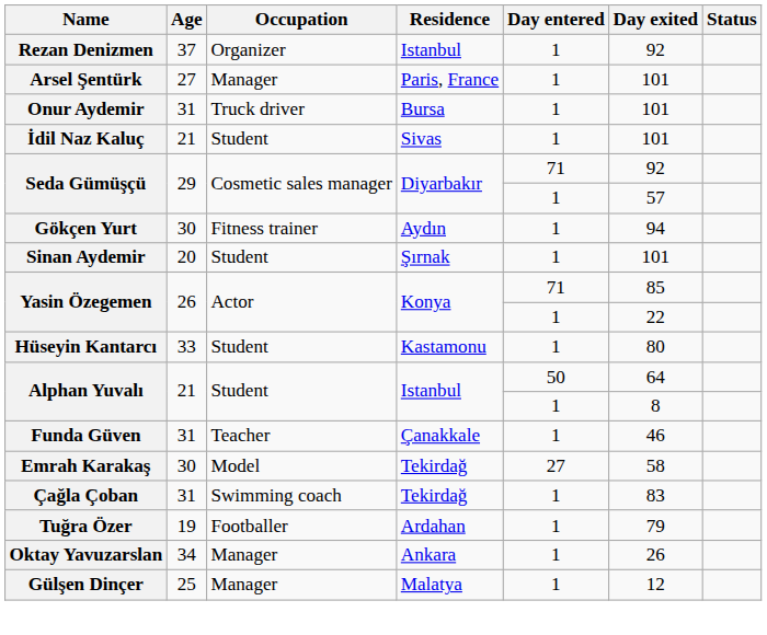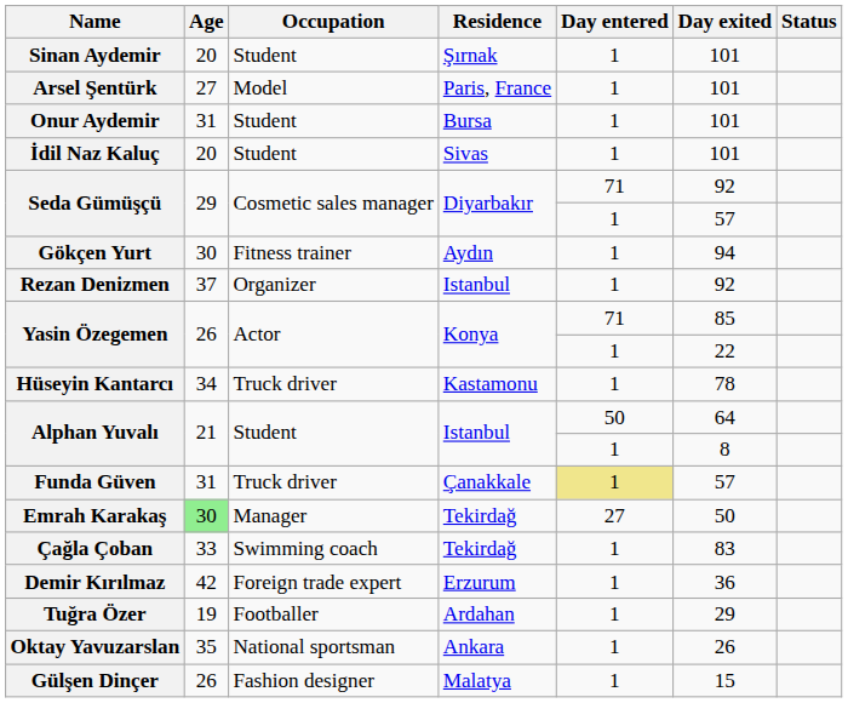 <table class="wikitable sortable" style="text-align:center;">
 <tr>
 <th>Name</th>
 <th>Age</th>
 <th>Occupation</th>
 <th>Residence</th>
 <th>Day entered</th>
 <th>Day exited</th>
 <th>Status</th>
 </tr>
 <tr>
-<th>Rezan Denizmen</th>
-<td>37</td>
-<td align=left>Organizer</td>
-<td align=left><a href='#'>Istanbul</a></td>
+<th>Sinan Aydemir</th>
+<td>20</td>
+<td align=left>Student</td>
+<td align=left><a href='#'>Şırnak</a></td>
 <td>1</td>
-<td>92</td>
+<td>101</td>
 <td></td>
 </tr>
 <tr>
 <th>Arsel Şentürk</th>
 <td>27</td>
-<td align=left>Manager</td>
+<td align=left>Model</td>
 <td align=left><a href='#'>Paris</a>, <a href='#'>France</a></td>
 <td>1</td>
 <td>101</td>
 <td></td>
 </tr>
 <tr>
 <th>Onur Aydemir</th>
 <td>31</td>
-<td align=left>Truck driver</td>
+<td align=left>Student</td>
 <td align=left><a href='#'>Bursa</a></td>
 <td>1</td>
 <td>101</td>
 <td></td>
 </tr>
 <tr>
 <th>İdil Naz Kaluç</th>
-<td>21</td>
+<td>20</td>
 <td align=left>Student</td>
 <td align=left><a href='#'>Sivas</a></td>
 <td>1</td>
 <td>101</td>
 <td></td>
 </tr>
 <tr>
 <th rowspan="2">Seda Gümüşçü</th>
 <td rowspan="2">29</td>
 <td rowspan="2" align=left>Cosmetic sales manager</td>
 <td rowspan="2" align=left><a href='#'>Diyarbakır</a></td>
 <td>71</td>
 <td>92</td>
 <td></td>
 </tr>
 <tr>
 <td>1</td>
 <td>57</td>
 <td></td>
 </tr>
 <tr>
 <th>Gökçen Yurt</th>
 <td>30</td>
 <td align=left>Fitness trainer</td>
 <td align=left><a href='#'>Aydın</a></td>
 <td>1</td>
 <td>94</td>
 <td></td>
 </tr>
 <tr>
-<th>Sinan Aydemir</th>
-<td>20</td>
-<td align=left>Student</td>
-<td align=left><a href='#'>Şırnak</a></td>
+<th>Rezan Denizmen</th>
+<td>37</td>
+<td align=left>Organizer</td>
+<td align=left><a href='#'>Istanbul</a></td>
 <td>1</td>
-<td>101</td>
+<td>92</td>
 <td></td>
 </tr>
 <tr>
 <th rowspan="2">Yasin Özegemen</th>
 <td rowspan="2">26</td>
 <td rowspan="2" align=left>Actor</td>
 <td rowspan="2" align=left><a href='#'>Konya</a></td>
 <td>71</td>
 <td>85</td>
 <td></td>
 </tr>
 <tr>
 <td>1</td>
 <td>22</td>
 <td></td>
 </tr>
 <tr>
 <th>Hüseyin Kantarcı</th>
-<td>33</td>
-<td align=left>Student</td>
+<td>34</td>
+<td align=left>Truck driver</td>
 <td align=left><a href='#'>Kastamonu</a></td>
 <td>1</td>
-<td>80</td>
+<td>78</td>
 <td></td>
 </tr>
 <tr>
 <th rowspan="2">Alphan Yuvalı</th>
 <td rowspan="2">21</td>
 <td rowspan="2" align=left>Student</td>
 <td rowspan="2" align=left><a href='#'>Istanbul</a></td>
 <td>50</td>
 <td>64</td>
 <td></td>
 </tr>
 <tr>
 <td>1</td>
 <td>8</td>
 <td></td>
 </tr>
 <tr>
 <th>Funda Güven</th>
 <td>31</td>
-<td align=left>Teacher</td>
+<td align=left>Truck driver</td>
 <td align=left><a href='#'>Çanakkale</a></td>
-<td>1</td>
-<td>46</td>
+<td style="background: khaki;">1</td>
+<td>57</td>
 <td></td>
 </tr>
 <tr>
 <th>Emrah Karakaş</th>
-<td>30</td>
-<td align=left>Model</td>
+<td style="background: lightgreen;">30</td>
+<td align=left>Manager</td>
 <td align=left><a href='#'>Tekirdağ</a></td>
 <td>27</td>
-<td>58</td>
+<td>50</td>
 <td></td>
 </tr>
 <tr>
 <th>Çağla Çoban</th>
-<td>31</td>
+<td>33</td>
 <td align=left>Swimming coach</td>
 <td align=left><a href='#'>Tekirdağ</a></td>
 <td>1</td>
 <td>83</td>
+<td></td>
+</tr>
+<tr>
+<th>Demir Kırılmaz</th>
+<td>42</td>
+<td align=left>Foreign trade expert</td>
+<td align=left><a href='#'>Erzurum</a></td>
+<td>1</td>
+<td>36</td>
 <td></td>
 </tr>
 <tr>
 <th>Tuğra Özer</th>
 <td>19</td>
 <td align=left>Footballer</td>
 <td align=left><a href='#'>Ardahan</a></td>
 <td>1</td>
-<td>79</td>
+<td>29</td>
 <td></td>
 </tr>
 <tr>
 <th>Oktay Yavuzarslan</th>
-<td>34</td>
-<td align=left>Manager</td>
+<td>35</td>
+<td align=left>National sportsman</td>
 <td align=left><a href='#'>Ankara</a></td>
 <td>1</td>
 <td>26</td>
 <td></td>
 </tr>
 <tr>
 <th>Gülşen Dinçer</th>
-<td>25</td>
-<td align=left>Manager</td>
+<td>26</td>
+<td align=left>Fashion designer</td>
 <td align=left><a href='#'>Malatya</a></td>
 <td>1</td>
-<td>12</td>
+<td>15</td>
 <td></td>
 </tr>
 </table>
